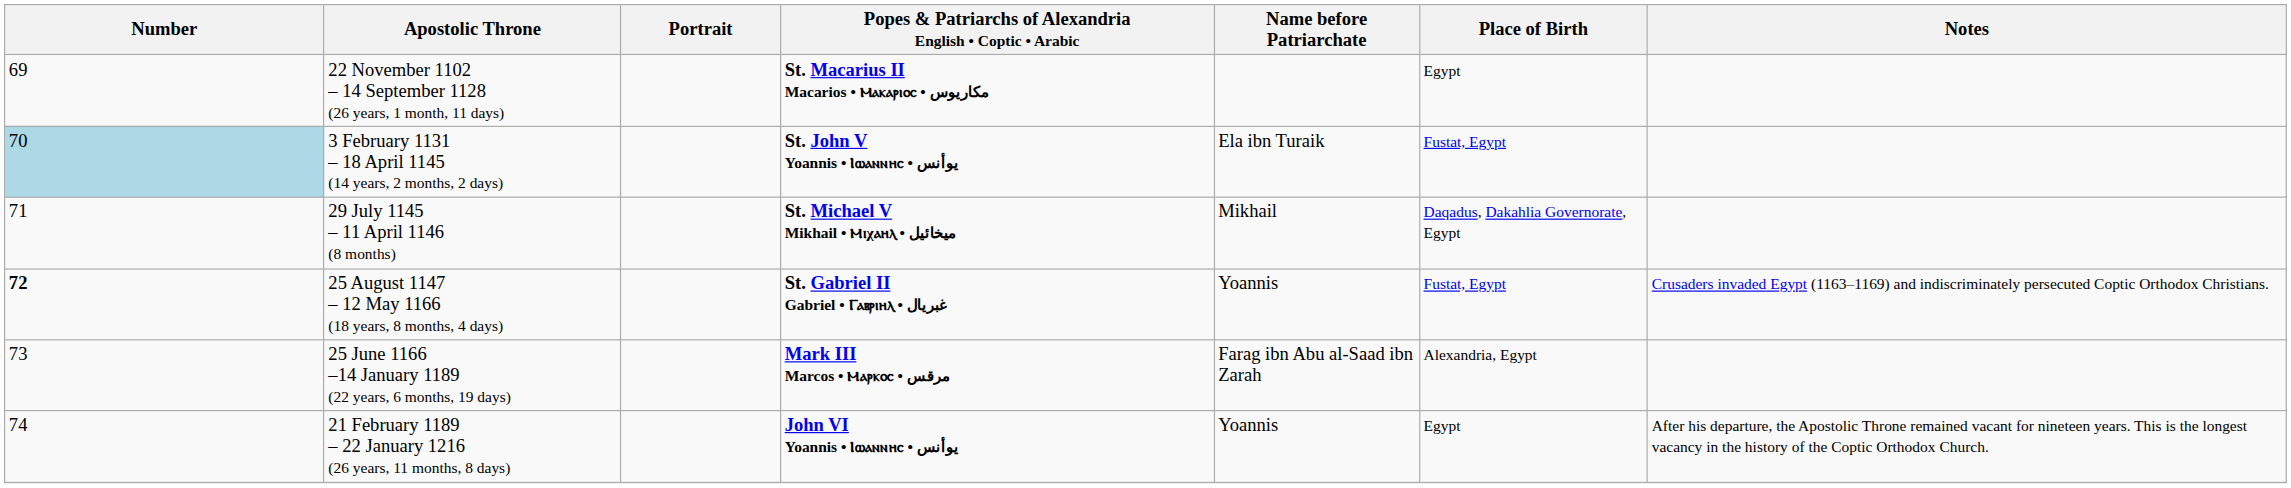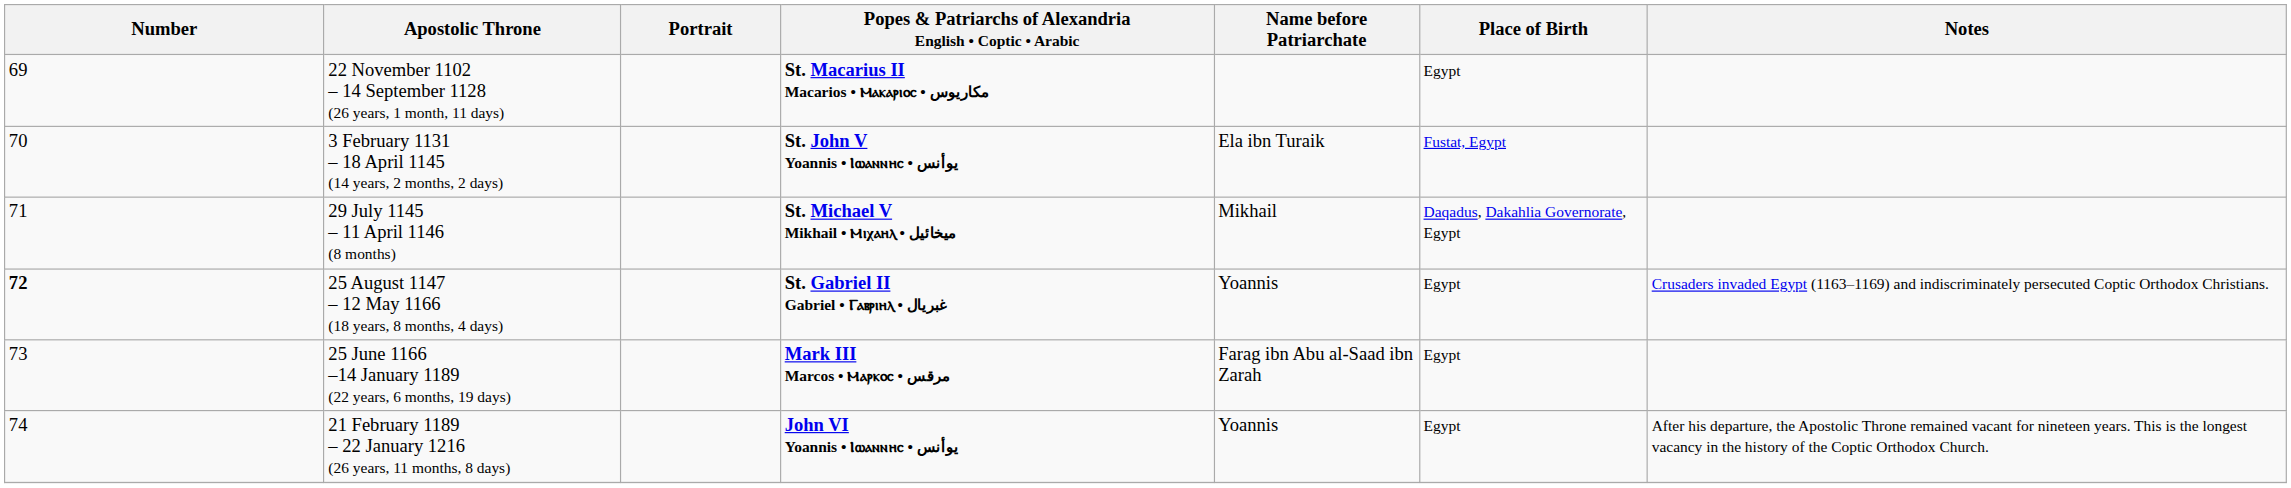 <table class="wikitable">
 <tr>
 <th>Number</th>
 <th style="width:13%;">Apostolic Throne</th>
 <th style="width:7%;">Portrait</th>
 <th style="width:19%;">Popes & Patriarchs of Alexandria<br><small>English • Coptic • Arabic</small></th>
 <th style="width:9%;">Name before Patriarchate</th>
 <th style="width:10%;">Place of Birth</th>
 <th style="width:28%;">Notes</th>
 </tr>
 <tr valign="top">
 <td>69</td>
 <td>22 November 1102<br>– 14 September 1128<br><small>(26 years, 1 month, 11 days)</small></td>
 <td></td>
 <td><strong>St. <a href='#'>Macarius II</a></strong><br><small><strong>Macarios • Ⲙⲁⲕⲁⲣⲓⲟⲥ • مكاريوس</strong></small></td>
 <td></td>
 <td><small>Egypt</small></td>
 <td><small> </small></td>
 </tr>
 <tr valign="top">
-<td style="background: lightblue;">70</td>
+<td>70</td>
 <td>3 February 1131<br>– 18 April 1145<br><small>(14 years, 2 months, 2 days)</small></td>
 <td></td>
 <td><strong>St. <a href='#'>John V</a></strong><br><small><strong>Yoannis • Ⲓⲱⲁⲛⲛⲏⲥ • يوأنس</strong></small></td>
 <td>Ela ibn Turaik</td>
 <td><small><a href='#'>Fustat, Egypt</a></small></td>
 <td><small> </small></td>
 </tr>
 <tr valign="top">
 <td>71</td>
 <td>29 July 1145<br>– 11 April 1146<br><small>(8 months)</small></td>
 <td></td>
 <td><strong>St. <a href='#'>Michael V</a></strong><br><small><strong>Mikhail • Ⲙⲓχⲁⲏⲗ • ميخائيل</strong></small></td>
 <td>Mikhail</td>
 <td><small><a href='#'>Daqadus</a>, <a href='#'>Dakahlia Governorate</a>, Egypt</small></td>
 <td><small>  </small></td>
 </tr>
 <tr valign="top">
 <td><strong>72</strong></td>
 <td>25 August 1147<br>– 12 May 1166<br><small>(18 years, 8 months, 4 days)</small></td>
 <td></td>
 <td><strong>St. <a href='#'>Gabriel II</a></strong><br><small><strong>Gabriel • Ⲅⲁⲃⲣⲓⲏⲗ • غبريال</strong></small></td>
 <td>Yoannis</td>
-<td><small><a href='#'>Fustat, Egypt</a></small></td>
+<td><small>Egypt</small></td>
 <td><small><a href='#'>Crusaders invaded Egypt</a> (1163–1169) and indiscriminately persecuted Coptic Orthodox Christians.</small></td>
 </tr>
 <tr valign="top">
 <td>73</td>
 <td>25 June 1166<br>–14 January 1189<br><small>(22 years, 6 months, 19 days)</small></td>
 <td></td>
 <td><strong><a href='#'>Mark III</a></strong><br><small><strong>Marcos • Ⲙⲁⲣⲕⲟⲥ • مرقس</strong></small></td>
 <td>Farag ibn Abu al-Saad ibn Zarah</td>
-<td><small>Alexandria, Egypt</small></td>
+<td><small>Egypt</small></td>
 <td><small></small></td>
 </tr>
 <tr valign="top">
 <td>74</td>
 <td>21 February 1189<br>– 22 January 1216<br><small>(26 years, 11 months, 8 days)</small></td>
 <td></td>
 <td><strong><a href='#'>John VI</a></strong><br><small><strong>Yoannis • Ⲓⲱⲁⲛⲛⲏⲥ • يوأنس</strong></small></td>
 <td>Yoannis</td>
 <td><small>Egypt</small></td>
 <td><small>After his departure, the Apostolic Throne remained vacant for nineteen years.  This is the longest vacancy in the history of the Coptic Orthodox Church.</small></td>
 </tr>
 <tr valign="top">
 </tr>
 </table>
